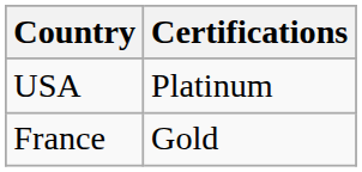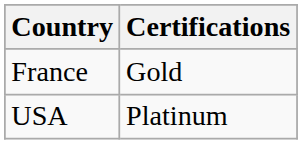 <table class="wikitable">
 <tr>
 <th>Country</th>
 <th>Certifications</th>
 </tr>
 <tr>
+<td>France</td>
+<td>Gold </td>
+</tr>
+<tr>
 <td>USA</td>
 <td>Platinum </td>
 </tr>
-<tr>
-<td>France</td>
-<td>Gold </td>
-</tr>
 </table>
